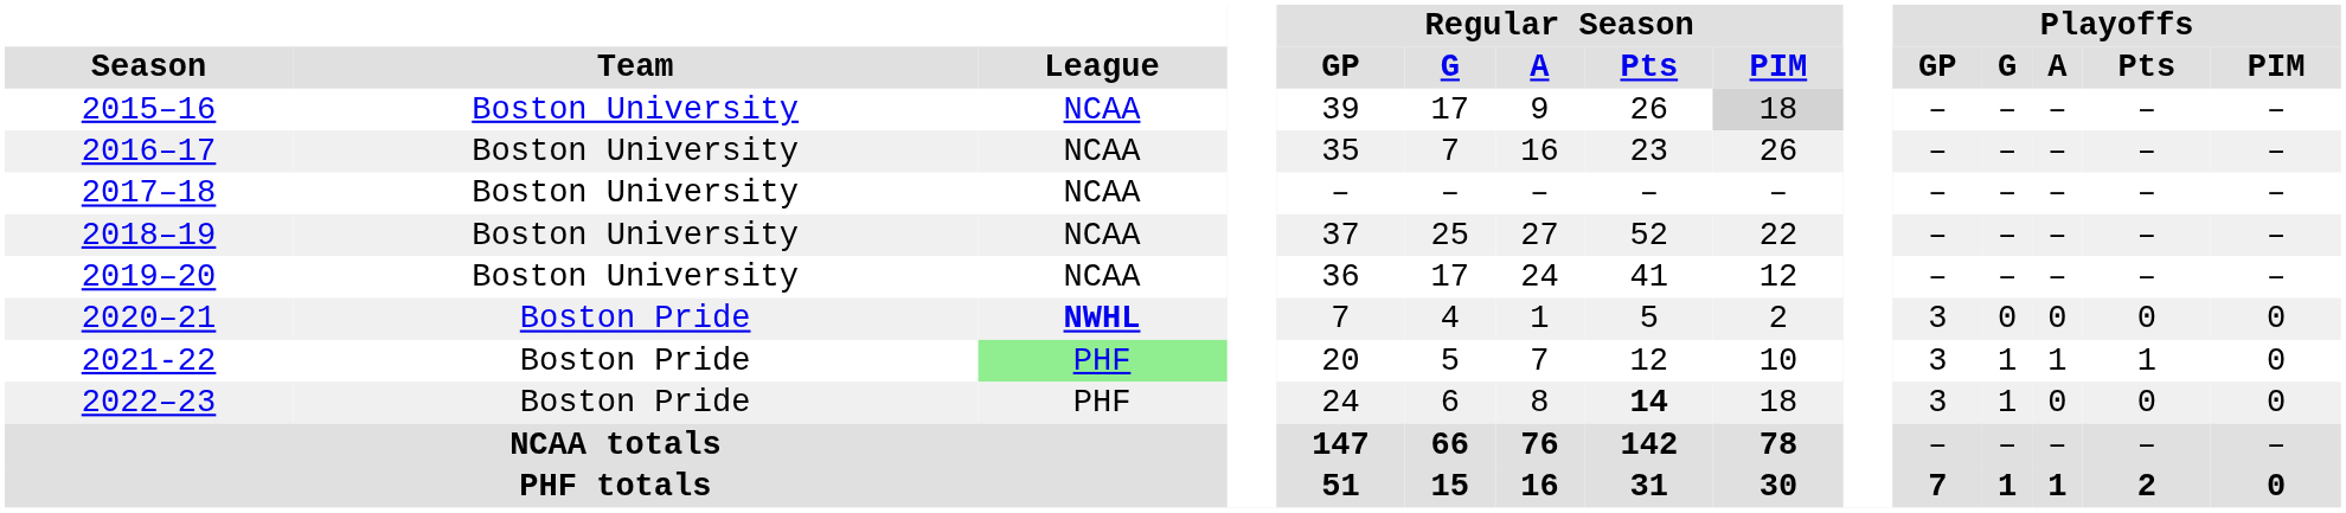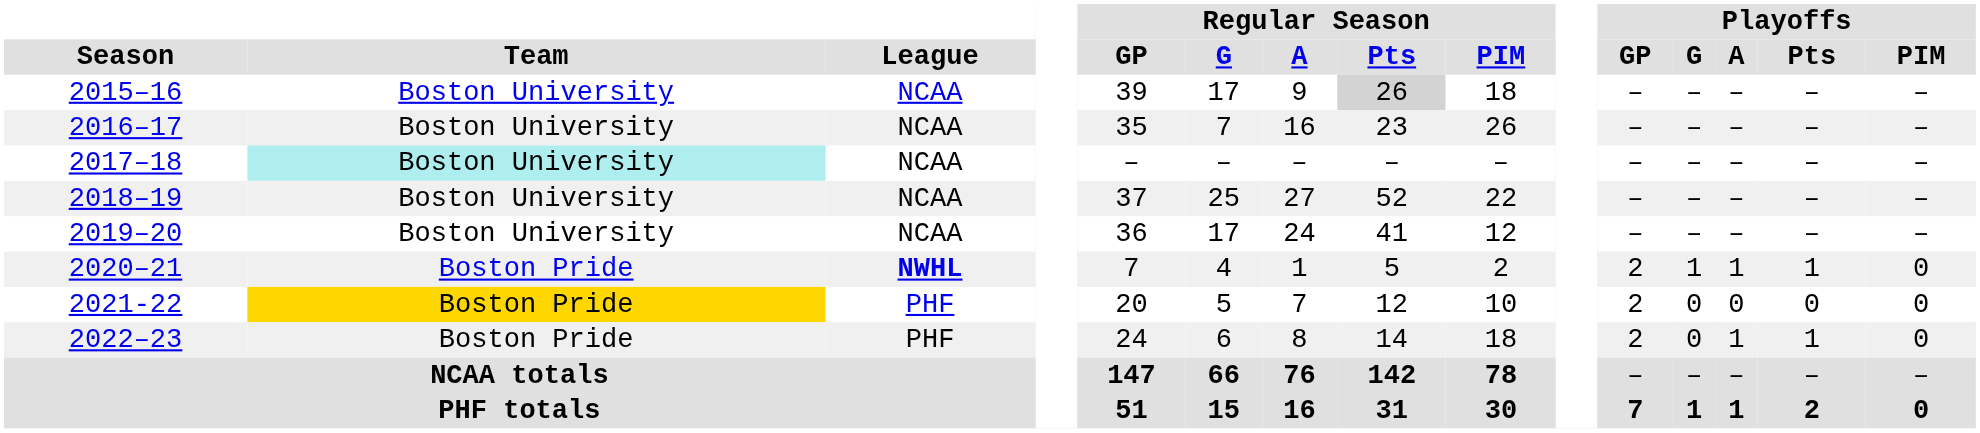 <table border="0" cellpadding="1" cellspacing="0" style="text-align:center; width:75%">
 <tr bgcolor="#e0e0e0">
 <th colspan="3"  bgcolor="#ffffff"> </th>
 <th rowspan="101" bgcolor="#ffffff"> </th>
 <th colspan="5">Regular Season</th>
 <th rowspan="101" bgcolor="#ffffff"> </th>
 <th colspan="5">Playoffs</th>
 </tr>
 <tr bgcolor="#e0e0e0">
 <th>Season</th>
 <th>Team</th>
 <th>League</th>
 <th>GP</th>
 <th><a href='#'>G</a></th>
 <th><a href='#'>A</a></th>
 <th><a href='#'>Pts</a></th>
 <th><a href='#'>PIM</a></th>
 <th>GP</th>
 <th>G</th>
 <th>A</th>
 <th>Pts</th>
 <th>PIM</th>
 </tr>
 <tr>
 <td><a href='#'>2015–16</a></td>
 <td><a href='#'>Boston University</a></td>
 <td><a href='#'>NCAA</a></td>
 <td>39</td>
 <td>17</td>
 <td>9</td>
-<td>26</td>
-<td style="background: lightgrey;">18</td>
+<td style="background: lightgrey;">26</td>
+<td>18</td>
 <td>–</td>
 <td>–</td>
 <td>–</td>
 <td>–</td>
 <td>–</td>
 </tr>
 <tr bgcolor="#f0f0f0">
 <td><a href='#'>2016–17</a></td>
 <td>Boston University</td>
 <td>NCAA</td>
 <td>35</td>
 <td>7</td>
 <td>16</td>
 <td>23</td>
 <td>26</td>
 <td>–</td>
 <td>–</td>
 <td>–</td>
 <td>–</td>
 <td>–</td>
 </tr>
 <tr>
 <td><a href='#'>2017–18</a></td>
-<td>Boston University</td>
+<td style="background: paleturquoise;">Boston University</td>
 <td>NCAA</td>
 <td>–</td>
 <td>–</td>
 <td>–</td>
 <td>–</td>
 <td>–</td>
 <td>–</td>
 <td>–</td>
 <td>–</td>
 <td>–</td>
 <td>–</td>
 </tr>
 <tr bgcolor="#f0f0f0">
 <td><a href='#'>2018–19</a></td>
 <td>Boston University</td>
 <td>NCAA</td>
 <td>37</td>
 <td>25</td>
 <td>27</td>
 <td>52</td>
 <td>22</td>
 <td>–</td>
 <td>–</td>
 <td>–</td>
 <td>–</td>
 <td>–</td>
 </tr>
 <tr>
 <td><a href='#'>2019–20</a></td>
 <td>Boston University</td>
 <td>NCAA</td>
 <td>36</td>
 <td>17</td>
 <td>24</td>
 <td>41</td>
 <td>12</td>
 <td>–</td>
 <td>–</td>
 <td>–</td>
 <td>–</td>
 <td>–</td>
 </tr>
 <tr bgcolor="#f0f0f0">
 <td><a href='#'>2020–21</a></td>
 <td><a href='#'>Boston Pride</a></td>
 <td><strong><a href='#'>NWHL</a></strong></td>
 <td>7</td>
 <td>4</td>
 <td>1</td>
 <td>5</td>
 <td>2</td>
-<td>3</td>
-<td>0</td>
-<td>0</td>
-<td>0</td>
+<td>2</td>
+<td>1</td>
+<td>1</td>
+<td>1</td>
 <td>0</td>
 </tr>
 <tr>
 <td><a href='#'>2021-22</a></td>
-<td>Boston Pride</td>
-<td style="background: lightgreen;"><a href='#'>PHF</a></td>
+<td style="background: gold;">Boston Pride</td>
+<td><a href='#'>PHF</a></td>
 <td>20</td>
 <td>5</td>
 <td>7</td>
 <td>12</td>
 <td>10</td>
-<td>3</td>
-<td>1</td>
-<td>1</td>
-<td>1</td>
+<td>2</td>
+<td>0</td>
+<td>0</td>
+<td>0</td>
 <td>0</td>
 </tr>
 <tr bgcolor="#f0f0f0">
 <td><a href='#'>2022–23</a></td>
 <td>Boston Pride</td>
 <td>PHF</td>
 <td>24</td>
 <td>6</td>
 <td>8</td>
-<td><strong>14</strong></td>
+<td>14</td>
 <td>18</td>
-<td>3</td>
+<td>2</td>
+<td>0</td>
 <td>1</td>
-<td>0</td>
-<td>0</td>
+<td>1</td>
 <td>0</td>
 </tr>
 <tr bgcolor="#e0e0e0">
 <th colspan="3">NCAA totals</th>
 <th>147</th>
 <th>66</th>
 <th>76</th>
 <th>142</th>
 <th>78</th>
 <td>–</td>
 <td>–</td>
 <td>–</td>
 <td>–</td>
 <td>–</td>
 </tr>
 <tr bgcolor="#e0e0e0">
 <th colspan="3">PHF totals</th>
 <th>51</th>
 <th>15</th>
 <th>16</th>
 <th>31</th>
 <th>30</th>
 <th>7</th>
 <th>1</th>
 <th>1</th>
 <th>2</th>
 <th>0</th>
 </tr>
 </table>
